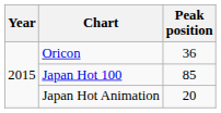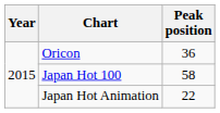 <table class="wikitable">
 <tr>
 <th>Year</th>
 <th>Chart</th>
 <th>Peak<br>position</th>
 </tr>
 <tr>
 <td rowspan="3">2015</td>
 <td><a href='#'>Oricon</a></td>
 <td style="text-align:center">36</td>
 </tr>
 <tr>
 <td><a href='#'>Japan Hot 100</a></td>
-<td style="text-align:center">85</td>
+<td style="text-align:center">58</td>
 </tr>
 <tr>
 <td>Japan Hot Animation </td>
-<td style="text-align:center">20</td>
+<td style="text-align:center">22</td>
 </tr>
 </table>
